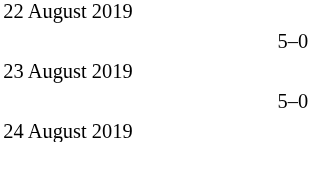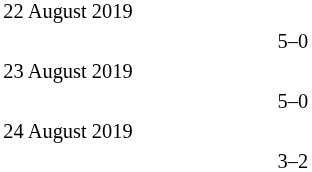 <table style="font-size:90%">
 <tr>
 <th width=150></th>
 <th width=100></th>
 <th width=150></th>
 </tr>
 <tr>
 <td colspan=2>22 August 2019</td>
 </tr>
 <tr>
 <td align=right><strong></strong></td>
 <td align=center>5–0</td>
 <td></td>
 </tr>
 <tr>
 <td colspan=2>23 August 2019</td>
 </tr>
 <tr>
 <td align=right><strong></strong></td>
 <td align=center>5–0</td>
 <td></td>
 </tr>
 <tr>
 <td colspan=2>24 August 2019</td>
 </tr>
+<tr>
+<td align=right><strong></strong></td>
+<td align=center>3–2</td>
+<td></td>
+</tr>
 </table>
